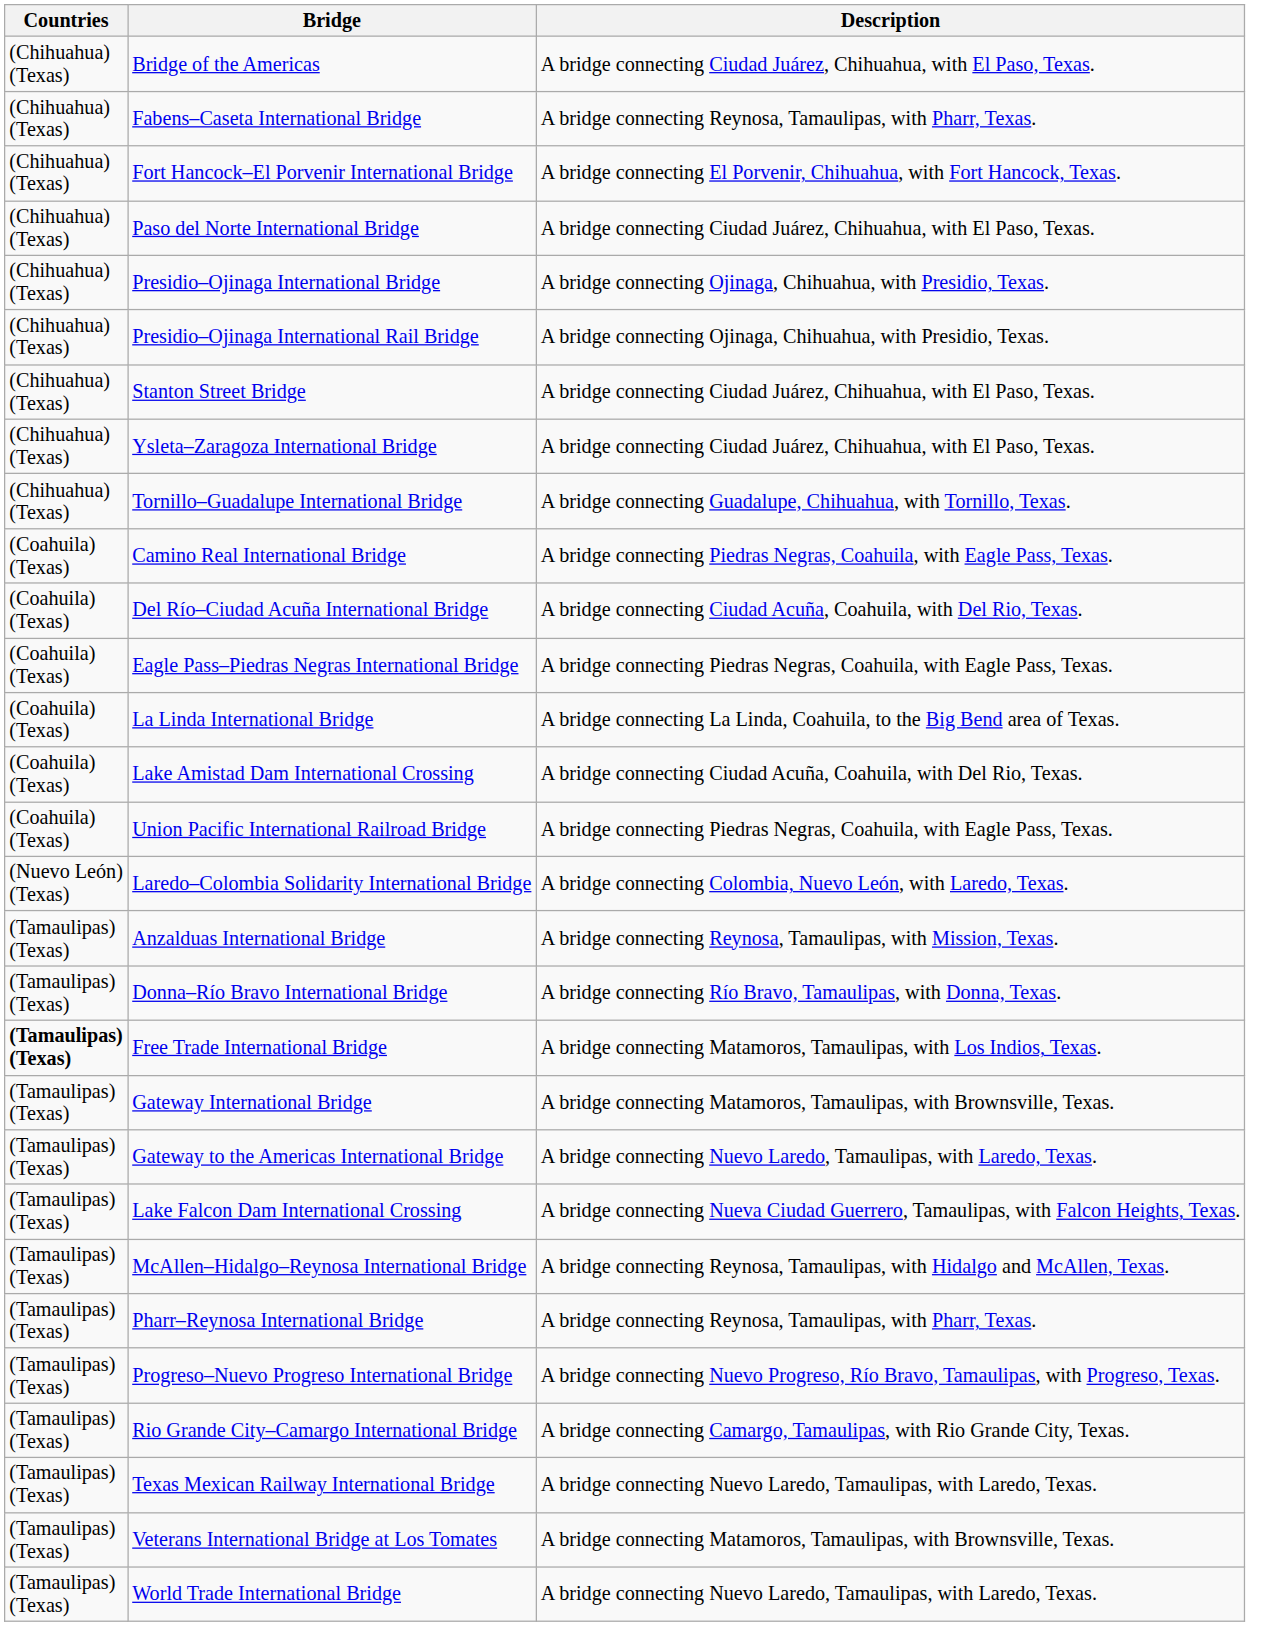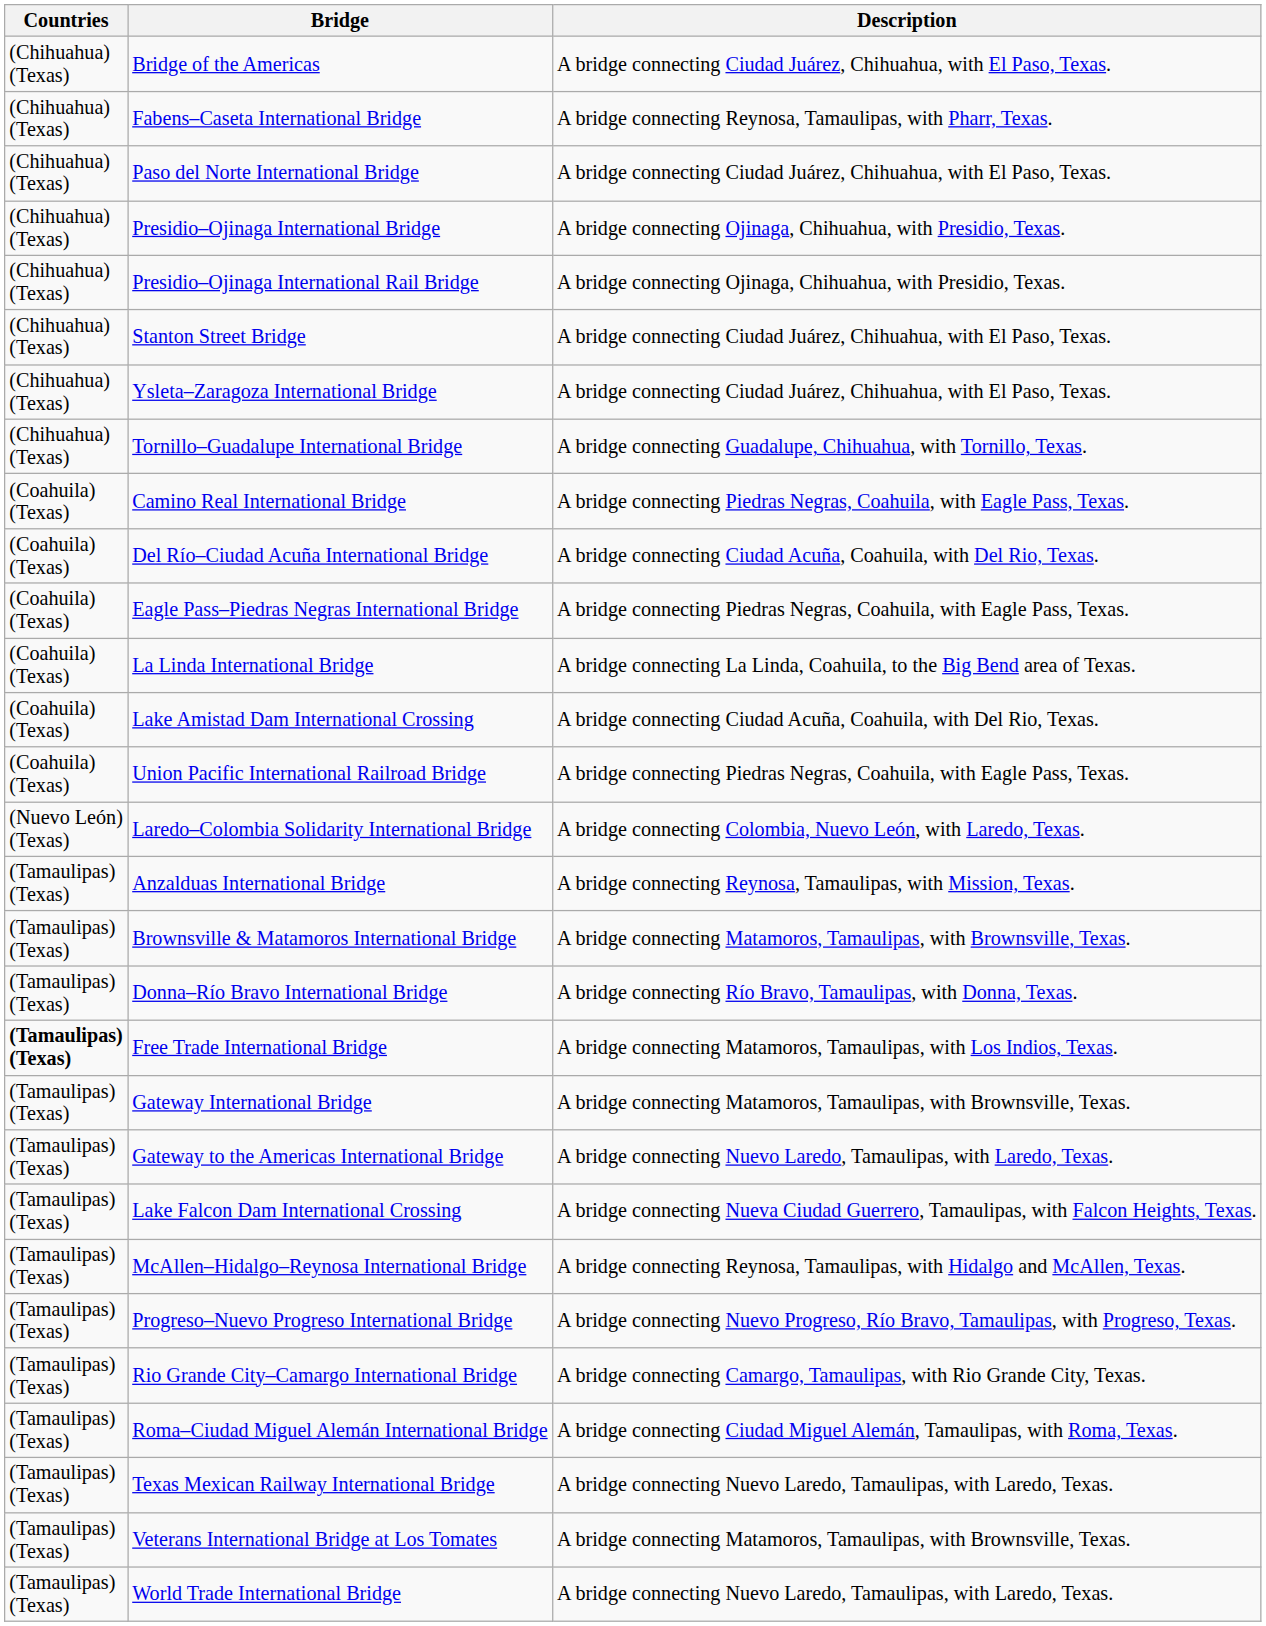 <table class="wikitable">
 <tr>
 <th>Countries</th>
 <th>Bridge</th>
 <th>Description</th>
 </tr>
 <tr>
 <td> (Chihuahua) <br>  (Texas)</td>
 <td><a href='#'>Bridge of the Americas</a></td>
 <td>A bridge connecting <a href='#'>Ciudad Juárez</a>, Chihuahua, with <a href='#'>El Paso, Texas</a>.</td>
 </tr>
 <tr>
 <td> (Chihuahua) <br>  (Texas)</td>
 <td><a href='#'>Fabens–Caseta International Bridge</a></td>
 <td>A bridge connecting Reynosa, Tamaulipas, with <a href='#'>Pharr, Texas</a>.</td>
-</tr>
-<tr>
-<td> (Chihuahua) <br>  (Texas)</td>
-<td><a href='#'>Fort Hancock–El Porvenir International Bridge</a></td>
-<td>A bridge connecting <a href='#'>El Porvenir, Chihuahua</a>, with <a href='#'>Fort Hancock, Texas</a>.</td>
 </tr>
 <tr>
 <td> (Chihuahua) <br>  (Texas)</td>
 <td><a href='#'>Paso del Norte International Bridge</a></td>
 <td>A bridge connecting Ciudad Juárez, Chihuahua, with El Paso, Texas.</td>
 </tr>
 <tr>
 <td> (Chihuahua) <br>  (Texas)</td>
 <td><a href='#'>Presidio–Ojinaga International Bridge</a></td>
 <td>A bridge connecting <a href='#'>Ojinaga</a>, Chihuahua, with <a href='#'>Presidio, Texas</a>.</td>
 </tr>
 <tr>
 <td> (Chihuahua) <br>  (Texas)</td>
 <td><a href='#'>Presidio–Ojinaga International Rail Bridge</a></td>
 <td>A bridge connecting Ojinaga, Chihuahua, with Presidio, Texas.</td>
 </tr>
 <tr>
 <td> (Chihuahua) <br>  (Texas)</td>
 <td><a href='#'>Stanton Street Bridge</a></td>
 <td>A bridge connecting Ciudad Juárez, Chihuahua, with El Paso, Texas.</td>
 </tr>
 <tr>
 <td> (Chihuahua) <br>  (Texas)</td>
 <td><a href='#'>Ysleta–Zaragoza International Bridge</a></td>
 <td>A bridge connecting Ciudad Juárez, Chihuahua, with El Paso, Texas.</td>
 </tr>
 <tr>
 <td> (Chihuahua) <br>  (Texas)</td>
 <td><a href='#'>Tornillo–Guadalupe International Bridge</a></td>
 <td>A bridge connecting <a href='#'>Guadalupe, Chihuahua</a>, with <a href='#'>Tornillo, Texas</a>.</td>
 </tr>
 <tr>
 <td> (Coahuila) <br>  (Texas)</td>
 <td><a href='#'>Camino Real International Bridge</a></td>
 <td>A bridge connecting <a href='#'>Piedras Negras, Coahuila</a>, with <a href='#'>Eagle Pass, Texas</a>.</td>
 </tr>
 <tr>
 <td> (Coahuila) <br>  (Texas)</td>
 <td><a href='#'>Del Río–Ciudad Acuña International Bridge</a></td>
 <td>A bridge connecting <a href='#'>Ciudad Acuña</a>, Coahuila, with <a href='#'>Del Rio, Texas</a>.</td>
 </tr>
 <tr>
 <td> (Coahuila) <br>  (Texas)</td>
 <td><a href='#'>Eagle Pass–Piedras Negras International Bridge</a></td>
 <td>A bridge connecting Piedras Negras, Coahuila, with Eagle Pass, Texas.</td>
 </tr>
 <tr>
 <td> (Coahuila) <br>  (Texas)</td>
 <td><a href='#'>La Linda International Bridge</a></td>
 <td>A bridge connecting La Linda, Coahuila, to the <a href='#'>Big Bend</a> area of Texas.</td>
 </tr>
 <tr>
 <td> (Coahuila) <br>  (Texas)</td>
 <td><a href='#'>Lake Amistad Dam International Crossing</a></td>
 <td>A bridge connecting Ciudad Acuña, Coahuila, with Del Rio, Texas.</td>
 </tr>
 <tr>
 <td> (Coahuila) <br>  (Texas)</td>
 <td><a href='#'>Union Pacific International Railroad Bridge</a></td>
 <td>A bridge connecting Piedras Negras, Coahuila, with Eagle Pass, Texas.</td>
 </tr>
 <tr>
 <td> (Nuevo León) <br>  (Texas)</td>
 <td><a href='#'>Laredo–Colombia Solidarity International Bridge</a></td>
 <td>A bridge connecting <a href='#'>Colombia, Nuevo León</a>, with <a href='#'>Laredo, Texas</a>.</td>
 </tr>
 <tr>
 <td> (Tamaulipas) <br>  (Texas)</td>
 <td><a href='#'>Anzalduas International Bridge</a></td>
 <td>A bridge connecting <a href='#'>Reynosa</a>, Tamaulipas, with <a href='#'>Mission, Texas</a>.</td>
 </tr>
 <tr>
 <td> (Tamaulipas) <br>  (Texas)</td>
+<td><a href='#'>Brownsville & Matamoros International Bridge</a></td>
+<td>A bridge connecting <a href='#'>Matamoros, Tamaulipas</a>, with <a href='#'>Brownsville, Texas</a>.</td>
+</tr>
+<tr>
+<td> (Tamaulipas) <br>  (Texas)</td>
 <td><a href='#'>Donna–Río Bravo International Bridge</a></td>
 <td>A bridge connecting <a href='#'>Río Bravo, Tamaulipas</a>, with <a href='#'>Donna, Texas</a>.</td>
 </tr>
 <tr>
 <td><strong> (Tamaulipas) <br>  (Texas)</strong></td>
 <td><a href='#'>Free Trade International Bridge</a></td>
 <td>A bridge connecting Matamoros, Tamaulipas, with <a href='#'>Los Indios, Texas</a>.</td>
 </tr>
 <tr>
 <td> (Tamaulipas) <br>  (Texas)</td>
 <td><a href='#'>Gateway International Bridge</a></td>
 <td>A bridge connecting Matamoros, Tamaulipas, with Brownsville, Texas.</td>
 </tr>
 <tr>
 <td> (Tamaulipas) <br>  (Texas)</td>
 <td><a href='#'>Gateway to the Americas International Bridge</a></td>
 <td>A bridge connecting <a href='#'>Nuevo Laredo</a>, Tamaulipas, with <a href='#'>Laredo, Texas</a>.</td>
 </tr>
 <tr>
 <td> (Tamaulipas) <br>  (Texas)</td>
 <td><a href='#'>Lake Falcon Dam International Crossing</a></td>
 <td>A bridge connecting <a href='#'>Nueva Ciudad Guerrero</a>, Tamaulipas, with <a href='#'>Falcon Heights, Texas</a>.</td>
 </tr>
 <tr>
 <td> (Tamaulipas) <br>  (Texas)</td>
 <td><a href='#'>McAllen–Hidalgo–Reynosa International Bridge</a></td>
 <td>A bridge connecting Reynosa, Tamaulipas, with <a href='#'>Hidalgo</a> and <a href='#'>McAllen, Texas</a>.</td>
 </tr>
 <tr>
 <td> (Tamaulipas) <br>  (Texas)</td>
-<td><a href='#'>Pharr–Reynosa International Bridge</a></td>
-<td>A bridge connecting Reynosa, Tamaulipas, with <a href='#'>Pharr, Texas</a>.</td>
-</tr>
-<tr>
-<td> (Tamaulipas) <br>  (Texas)</td>
 <td><a href='#'>Progreso–Nuevo Progreso International Bridge</a></td>
 <td>A bridge connecting <a href='#'>Nuevo Progreso, Río Bravo, Tamaulipas</a>, with <a href='#'>Progreso, Texas</a>.</td>
 </tr>
 <tr>
 <td> (Tamaulipas) <br>  (Texas)</td>
 <td><a href='#'>Rio Grande City–Camargo International Bridge</a></td>
 <td>A bridge connecting <a href='#'>Camargo, Tamaulipas</a>, with Rio Grande City, Texas.</td>
+</tr>
+<tr>
+<td> (Tamaulipas) <br>  (Texas)</td>
+<td><a href='#'>Roma–Ciudad Miguel Alemán International Bridge</a></td>
+<td>A bridge connecting <a href='#'>Ciudad Miguel Alemán</a>, Tamaulipas, with <a href='#'>Roma, Texas</a>.</td>
 </tr>
 <tr>
 <td> (Tamaulipas) <br>  (Texas)</td>
 <td><a href='#'>Texas Mexican Railway International Bridge</a></td>
 <td>A bridge connecting Nuevo Laredo, Tamaulipas, with Laredo, Texas.</td>
 </tr>
 <tr>
 <td> (Tamaulipas) <br>  (Texas)</td>
 <td><a href='#'>Veterans International Bridge at Los Tomates</a></td>
 <td>A bridge connecting Matamoros, Tamaulipas, with Brownsville, Texas.</td>
 </tr>
 <tr>
 <td> (Tamaulipas) <br>  (Texas)</td>
 <td><a href='#'>World Trade International Bridge</a></td>
 <td>A bridge connecting Nuevo Laredo, Tamaulipas, with Laredo, Texas.</td>
 </tr>
 </table>
